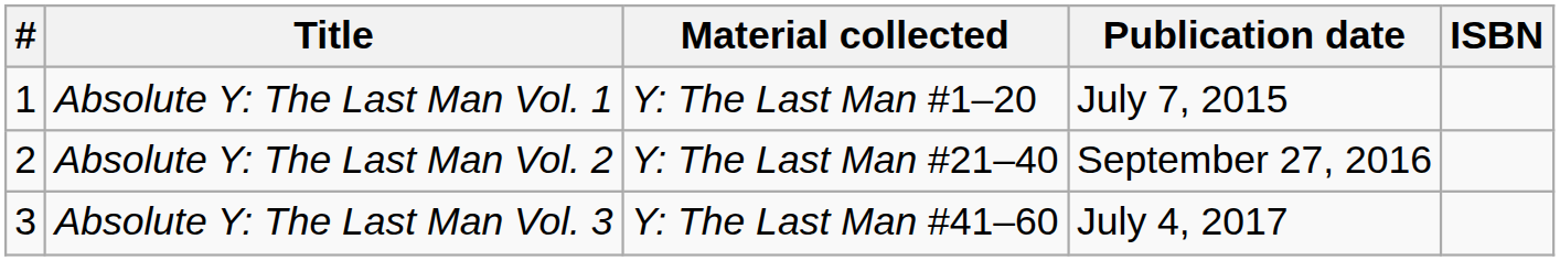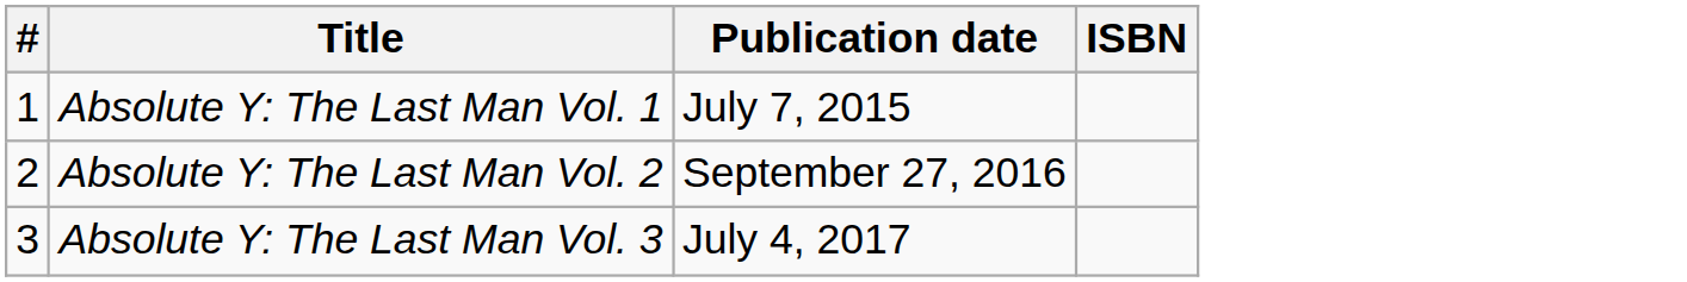 <table class="wikitable">
 <tr>
 <th scope="col">#</th>
 <th scope="col">Title</th>
-<th scope="col">Material collected</th>
 <th scope="col">Publication date</th>
 <th scope="col">ISBN</th>
 </tr>
 <tr>
 <td>1</td>
 <td scope="row"><em>Absolute Y: The Last Man Vol. 1</em></td>
-<td><em>Y: The Last Man</em> #1–20</td>
 <td>July 7, 2015</td>
 <td></td>
 </tr>
 <tr>
 <td>2</td>
 <td scope="row"><em>Absolute Y: The Last Man Vol. 2</em></td>
-<td><em>Y: The Last Man</em> #21–40</td>
 <td>September 27, 2016</td>
 <td></td>
 </tr>
 <tr>
 <td>3</td>
 <td scope="row"><em>Absolute Y: The Last Man Vol. 3</em></td>
-<td><em>Y: The Last Man</em> #41–60</td>
 <td>July 4, 2017</td>
 <td></td>
 </tr>
 </table>
